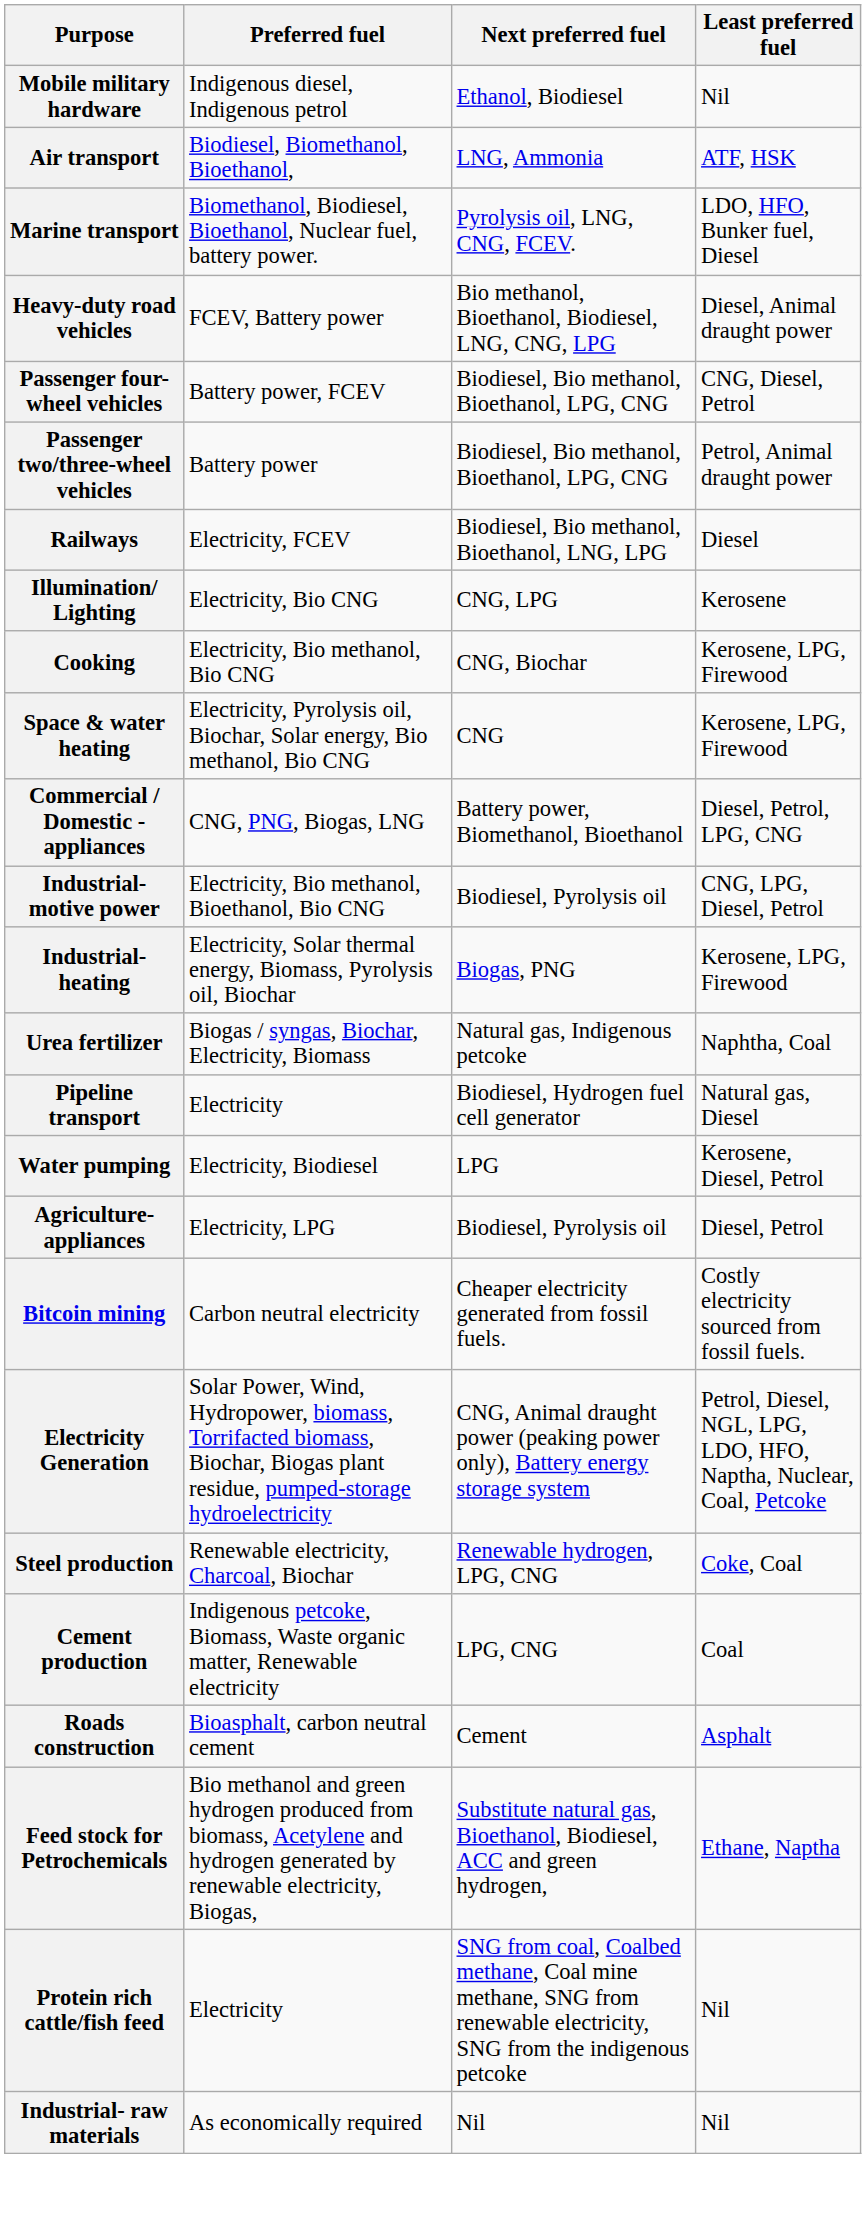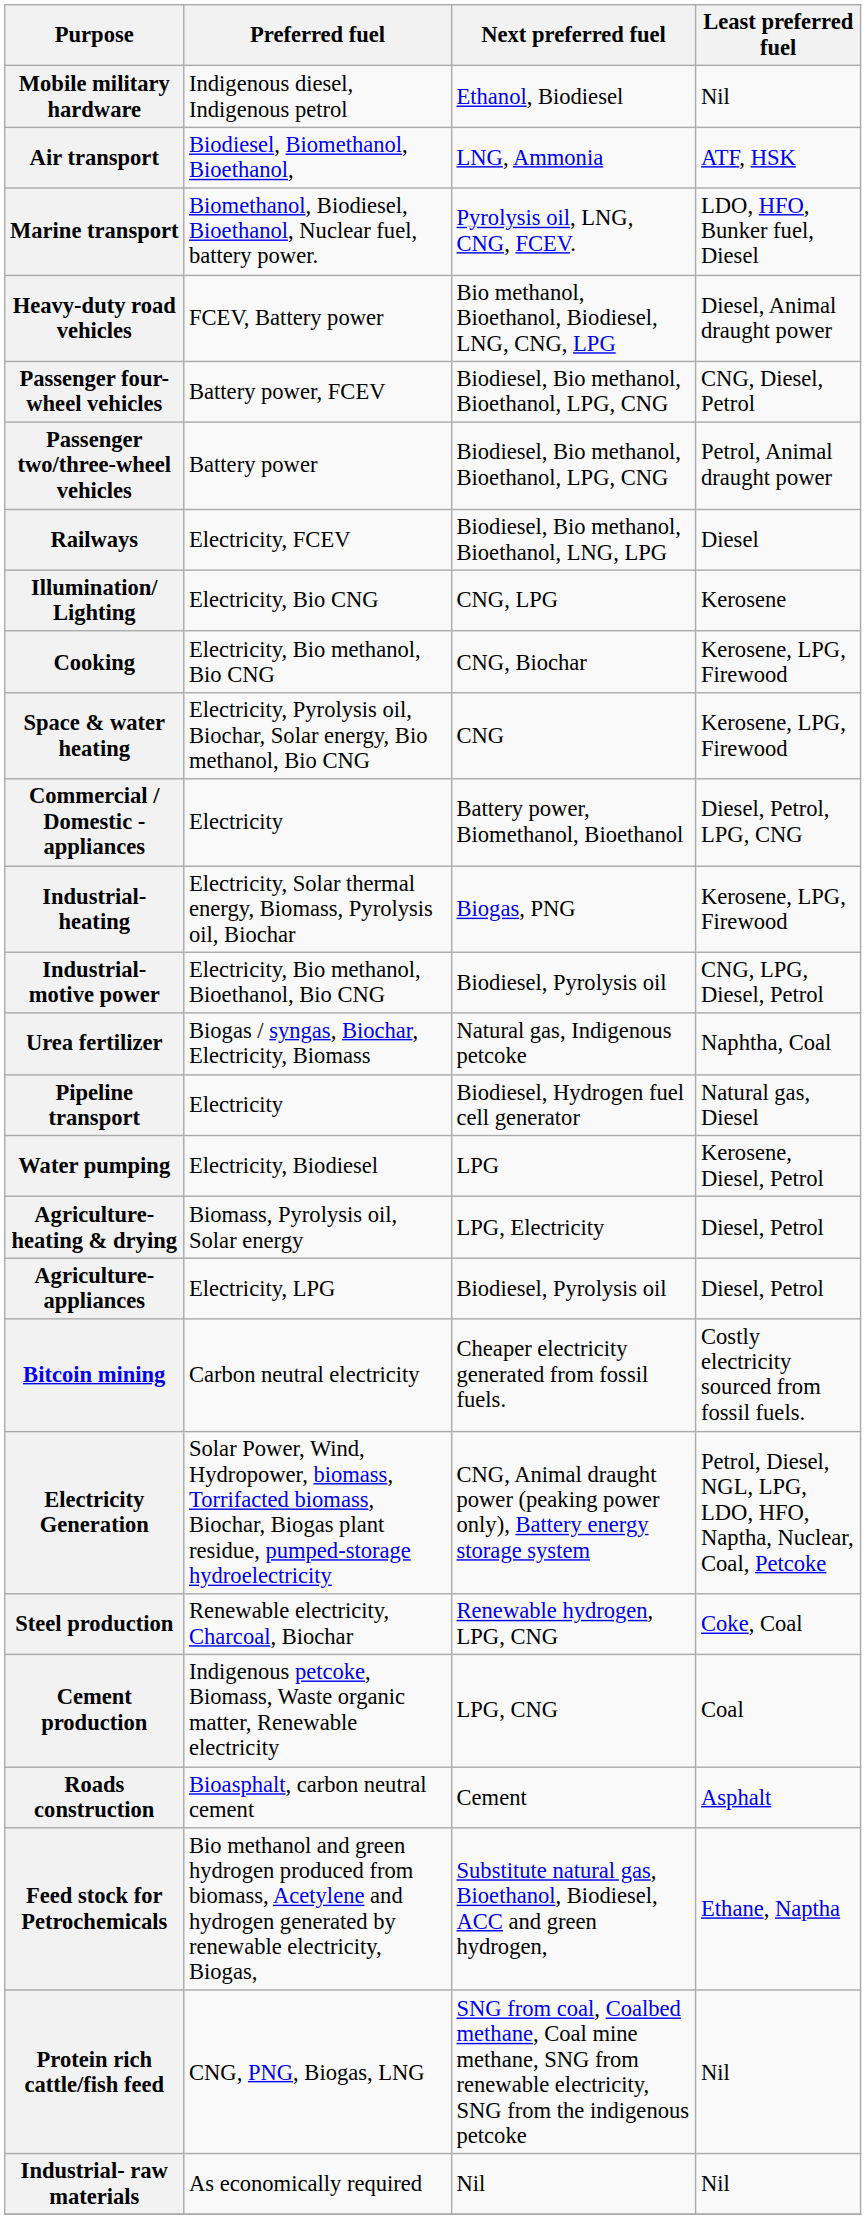 <table class="wikitable">
 <tr>
 <th>Purpose</th>
 <th>Preferred fuel</th>
 <th>Next preferred fuel</th>
 <th>Least preferred fuel</th>
 </tr>
 <tr>
 <th>Mobile military hardware</th>
 <td>Indigenous diesel, Indigenous petrol</td>
 <td><a href='#'>Ethanol</a>, Biodiesel</td>
 <td>Nil</td>
 </tr>
 <tr>
 <th>Air transport</th>
 <td><a href='#'>Biodiesel</a>, <a href='#'>Biomethanol</a>, <a href='#'>Bioethanol</a>,</td>
 <td><a href='#'>LNG</a>, <a href='#'>Ammonia</a></td>
 <td><a href='#'>ATF</a>, <a href='#'>HSK</a></td>
 </tr>
 <tr>
 <th>Marine transport</th>
 <td><a href='#'>Biomethanol</a>, Biodiesel, <a href='#'>Bioethanol</a>,  Nuclear fuel, battery power.</td>
 <td><a href='#'>Pyrolysis oil</a>, LNG, <a href='#'>CNG</a>, <a href='#'>FCEV</a>.</td>
 <td>LDO, <a href='#'>HFO</a>, Bunker fuel, Diesel</td>
 </tr>
 <tr>
 <th>Heavy-duty road vehicles</th>
 <td>FCEV, Battery power</td>
 <td>Bio methanol, Bioethanol, Biodiesel, LNG, CNG, <a href='#'>LPG</a></td>
 <td>Diesel, Animal draught power</td>
 </tr>
 <tr>
 <th>Passenger four-wheel vehicles</th>
 <td>Battery power, FCEV</td>
 <td>Biodiesel, Bio methanol, Bioethanol, LPG, CNG</td>
 <td>CNG, Diesel, Petrol</td>
 </tr>
 <tr>
 <th>Passenger two/three-wheel vehicles</th>
 <td>Battery power</td>
 <td>Biodiesel, Bio methanol, Bioethanol, LPG, CNG</td>
 <td>Petrol, Animal draught power</td>
 </tr>
 <tr>
 <th>Railways</th>
 <td>Electricity, FCEV</td>
 <td>Biodiesel, Bio methanol, Bioethanol, LNG, LPG</td>
 <td>Diesel</td>
 </tr>
 <tr>
 <th>Illumination/ Lighting</th>
 <td>Electricity, Bio CNG</td>
 <td>CNG, LPG</td>
 <td>Kerosene</td>
 </tr>
 <tr>
 <th>Cooking</th>
 <td>Electricity, Bio methanol, Bio CNG</td>
 <td>CNG, Biochar</td>
 <td>Kerosene, LPG, Firewood</td>
 </tr>
 <tr>
 <th>Space & water heating</th>
 <td>Electricity, Pyrolysis oil, Biochar, Solar energy, Bio methanol, Bio CNG</td>
 <td>CNG</td>
 <td>Kerosene, LPG, Firewood</td>
 </tr>
 <tr>
 <th>Commercial / Domestic - appliances</th>
-<td>CNG, <a href='#'>PNG</a>, Biogas, LNG</td>
+<td>Electricity</td>
 <td>Battery power, Biomethanol, Bioethanol</td>
 <td>Diesel, Petrol, LPG, CNG</td>
+</tr>
+<tr>
+<th>Industrial- heating</th>
+<td>Electricity, Solar thermal energy, Biomass, Pyrolysis oil, Biochar</td>
+<td><a href='#'>Biogas</a>, PNG</td>
+<td>Kerosene, LPG, Firewood</td>
 </tr>
 <tr>
 <th>Industrial-motive power</th>
 <td>Electricity, Bio methanol, Bioethanol, Bio CNG</td>
 <td>Biodiesel, Pyrolysis oil</td>
 <td>CNG, LPG, Diesel, Petrol</td>
-</tr>
-<tr>
-<th>Industrial- heating</th>
-<td>Electricity, Solar thermal energy, Biomass, Pyrolysis oil, Biochar</td>
-<td><a href='#'>Biogas</a>, PNG</td>
-<td>Kerosene, LPG, Firewood</td>
 </tr>
 <tr>
 <th>Urea fertilizer</th>
 <td>Biogas / <a href='#'>syngas</a>, <a href='#'>Biochar</a>, Electricity, Biomass</td>
 <td>Natural gas, Indigenous petcoke</td>
 <td>Naphtha, Coal</td>
 </tr>
 <tr>
 <th>Pipeline transport</th>
 <td>Electricity</td>
 <td>Biodiesel, Hydrogen fuel cell generator</td>
 <td>Natural gas, Diesel</td>
 </tr>
 <tr>
 <th>Water pumping</th>
 <td>Electricity, Biodiesel</td>
 <td>LPG</td>
 <td>Kerosene, Diesel, Petrol</td>
+</tr>
+<tr>
+<th>Agriculture- heating & drying</th>
+<td>Biomass, Pyrolysis oil, Solar energy</td>
+<td>LPG, Electricity</td>
+<td>Diesel, Petrol</td>
 </tr>
 <tr>
 <th>Agriculture- appliances</th>
 <td>Electricity, LPG</td>
 <td>Biodiesel, Pyrolysis oil</td>
 <td>Diesel, Petrol</td>
 </tr>
 <tr>
 <th><a href='#'>Bitcoin mining</a></th>
 <td>Carbon neutral electricity</td>
 <td>Cheaper electricity generated from fossil fuels.</td>
 <td>Costly electricity sourced from fossil fuels.</td>
 </tr>
 <tr>
 <th>Electricity Generation</th>
 <td>Solar Power, Wind, Hydropower, <a href='#'>biomass</a>, <a href='#'>Torrifacted biomass</a>, Biochar, Biogas plant residue, <a href='#'>pumped-storage hydroelectricity</a></td>
 <td>CNG, Animal draught power (peaking power only), <a href='#'>Battery energy storage system</a></td>
 <td>Petrol, Diesel, NGL, LPG,  LDO, HFO, Naptha, Nuclear, Coal, <a href='#'>Petcoke</a></td>
 </tr>
 <tr>
 <th>Steel production</th>
 <td>Renewable electricity, <a href='#'>Charcoal</a>, Biochar</td>
 <td><a href='#'>Renewable hydrogen</a>, LPG, CNG</td>
 <td><a href='#'>Coke</a>, Coal</td>
 </tr>
 <tr>
 <th>Cement production</th>
 <td>Indigenous <a href='#'>petcoke</a>, Biomass, Waste organic matter, Renewable electricity</td>
 <td>LPG, CNG</td>
 <td>Coal</td>
 </tr>
 <tr>
 <th>Roads construction</th>
 <td><a href='#'>Bioasphalt</a>, carbon neutral cement</td>
 <td>Cement</td>
 <td><a href='#'>Asphalt</a></td>
 </tr>
 <tr>
 <th>Feed stock for Petrochemicals</th>
 <td>Bio methanol and green hydrogen produced from biomass, <a href='#'>Acetylene</a> and hydrogen generated by renewable electricity, Biogas,</td>
 <td><a href='#'>Substitute natural gas</a>, <a href='#'>Bioethanol</a>, Biodiesel, <a href='#'>ACC</a> and green hydrogen,</td>
 <td><a href='#'>Ethane</a>, <a href='#'>Naptha</a></td>
 </tr>
 <tr>
 <th>Protein rich cattle/fish feed</th>
-<td>Electricity</td>
+<td>CNG, <a href='#'>PNG</a>, Biogas, LNG</td>
 <td><a href='#'>SNG from coal</a>, <a href='#'>Coalbed methane</a>, Coal mine methane, SNG from renewable electricity, SNG from the indigenous petcoke</td>
 <td>Nil</td>
 </tr>
 <tr>
 <th>Industrial- raw materials</th>
 <td>As  economically required</td>
 <td>Nil</td>
 <td>Nil</td>
 </tr>
 <tr>
 </tr>
 </table>
